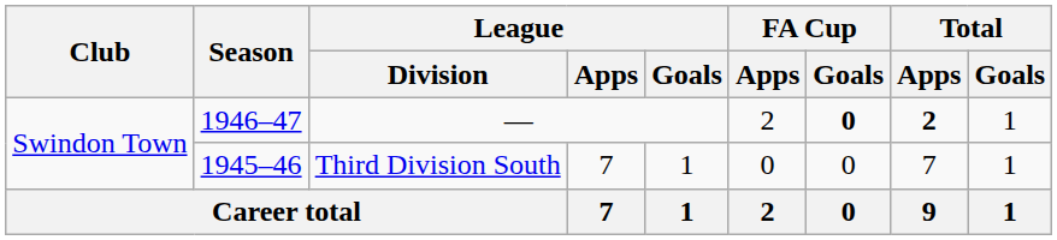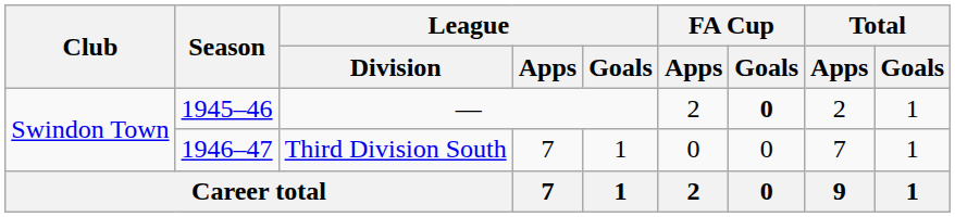 <table class="wikitable" style="text-align: center;">
 <tr>
 <th rowspan="2">Club</th>
 <th rowspan="2">Season</th>
 <th colspan="3">League</th>
 <th colspan="2">FA Cup</th>
 <th colspan="2">Total</th>
 </tr>
 <tr>
 <th>Division</th>
 <th>Apps</th>
 <th>Goals</th>
 <th>Apps</th>
 <th>Goals</th>
 <th>Apps</th>
 <th>Goals</th>
 </tr>
 <tr>
 <td rowspan="2"><a href='#'>Swindon Town</a></td>
-<td><a href='#'>1946–47</a></td>
+<td><a href='#'>1945–46</a></td>
 <td colspan="3">—</td>
 <td>2</td>
 <td><strong>0</strong></td>
-<td><strong>2</strong></td>
+<td>2</td>
 <td>1</td>
 </tr>
 <tr>
-<td><a href='#'>1945–46</a></td>
+<td><a href='#'>1946–47</a></td>
 <td><a href='#'>Third Division South</a></td>
 <td>7</td>
 <td>1</td>
 <td>0</td>
 <td>0</td>
 <td>7</td>
 <td>1</td>
 </tr>
 <tr>
 <th colspan="3">Career total</th>
 <th>7</th>
 <th>1</th>
 <th>2</th>
 <th>0</th>
 <th>9</th>
 <th>1</th>
 </tr>
 </table>
